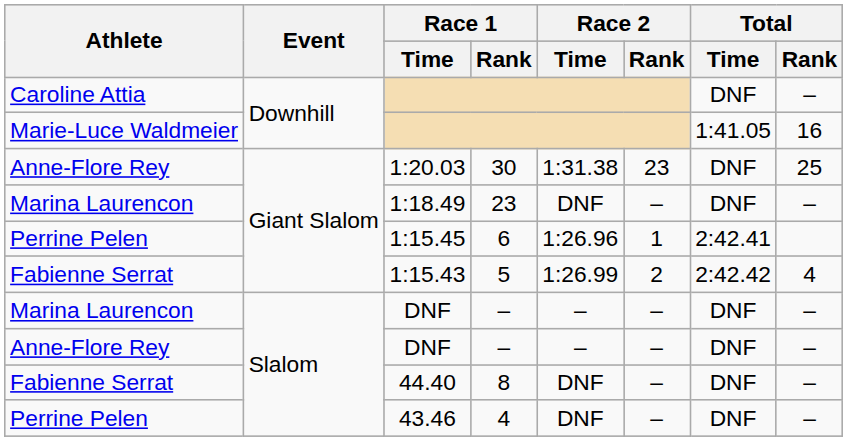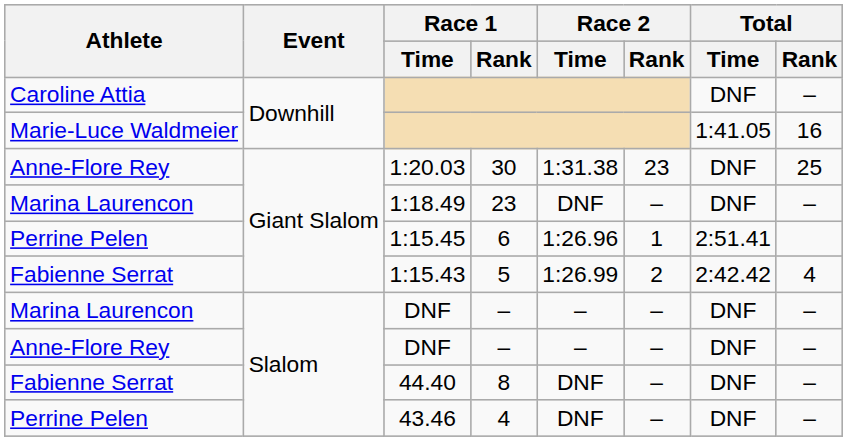 <table class="wikitable" style="font-size:90%">
 <tr>
 <th rowspan="2">Athlete</th>
 <th rowspan="2">Event</th>
 <th colspan="2">Race 1</th>
 <th colspan="2">Race 2</th>
 <th colspan="2">Total</th>
 </tr>
 <tr>
 <th>Time</th>
 <th>Rank</th>
 <th>Time</th>
 <th>Rank</th>
 <th>Time</th>
 <th>Rank</th>
 </tr>
 <tr>
 <td><a href='#'>Caroline Attia</a></td>
 <td rowspan="2">Downhill</td>
 <td colspan="4" bgcolor="wheat"></td>
 <td align="center">DNF</td>
 <td align="center">–</td>
 </tr>
 <tr>
 <td><a href='#'>Marie-Luce Waldmeier</a></td>
 <td colspan="4" bgcolor="wheat"></td>
 <td align="center">1:41.05</td>
 <td align="center">16</td>
 </tr>
 <tr>
 <td><a href='#'>Anne-Flore Rey</a></td>
 <td rowspan="4">Giant Slalom</td>
 <td align="center">1:20.03</td>
 <td align="center">30</td>
 <td align="center">1:31.38</td>
 <td align="center">23</td>
 <td align="center">DNF</td>
 <td align="center">25</td>
 </tr>
 <tr>
 <td><a href='#'>Marina Laurencon</a></td>
 <td align="center">1:18.49</td>
 <td align="center">23</td>
 <td align="center">DNF</td>
 <td align="center">–</td>
 <td align="center">DNF</td>
 <td align="center">–</td>
 </tr>
 <tr>
 <td><a href='#'>Perrine Pelen</a></td>
 <td align="center">1:15.45</td>
 <td align="center">6</td>
 <td align="center">1:26.96</td>
 <td align="center">1</td>
-<td align="center">2:42.41</td>
+<td align="center">2:51.41</td>
 <td align="center"></td>
 </tr>
 <tr>
 <td><a href='#'>Fabienne Serrat</a></td>
 <td align="center">1:15.43</td>
 <td align="center">5</td>
 <td align="center">1:26.99</td>
 <td align="center">2</td>
 <td align="center">2:42.42</td>
 <td align="center">4</td>
 </tr>
 <tr>
 <td><a href='#'>Marina Laurencon</a></td>
 <td rowspan="4">Slalom</td>
 <td align="center">DNF</td>
 <td align="center">–</td>
 <td align="center">–</td>
 <td align="center">–</td>
 <td align="center">DNF</td>
 <td align="center">–</td>
 </tr>
 <tr>
 <td><a href='#'>Anne-Flore Rey</a></td>
 <td align="center">DNF</td>
 <td align="center">–</td>
 <td align="center">–</td>
 <td align="center">–</td>
 <td align="center">DNF</td>
 <td align="center">–</td>
 </tr>
 <tr>
 <td><a href='#'>Fabienne Serrat</a></td>
 <td align="center">44.40</td>
 <td align="center">8</td>
 <td align="center">DNF</td>
 <td align="center">–</td>
 <td align="center">DNF</td>
 <td align="center">–</td>
 </tr>
 <tr>
 <td><a href='#'>Perrine Pelen</a></td>
 <td align="center">43.46</td>
 <td align="center">4</td>
 <td align="center">DNF</td>
 <td align="center">–</td>
 <td align="center">DNF</td>
 <td align="center">–</td>
 </tr>
 </table>
